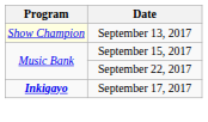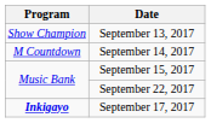 <table class="wikitable" style="text-align:center;">
 <tr>
 <th>Program</th>
 <th style="width:150px;">Date</th>
 </tr>
 <tr>
-<td style="background: lightyellow;"><em><a href='#'>Show Champion</a></em></td>
+<td><em><a href='#'>Show Champion</a></em></td>
 <td>September 13, 2017</td>
+</tr>
+<tr>
+<td><em><a href='#'>M Countdown</a></em></td>
+<td>September 14, 2017</td>
 </tr>
 <tr>
 <td rowspan="2"><em><a href='#'>Music Bank</a></em></td>
 <td>September 15, 2017</td>
 </tr>
 <tr>
 <td>September 22, 2017</td>
 </tr>
 <tr>
 <td><strong><em><a href='#'>Inkigayo</a></em></strong></td>
 <td>September 17, 2017</td>
 </tr>
 </table>
